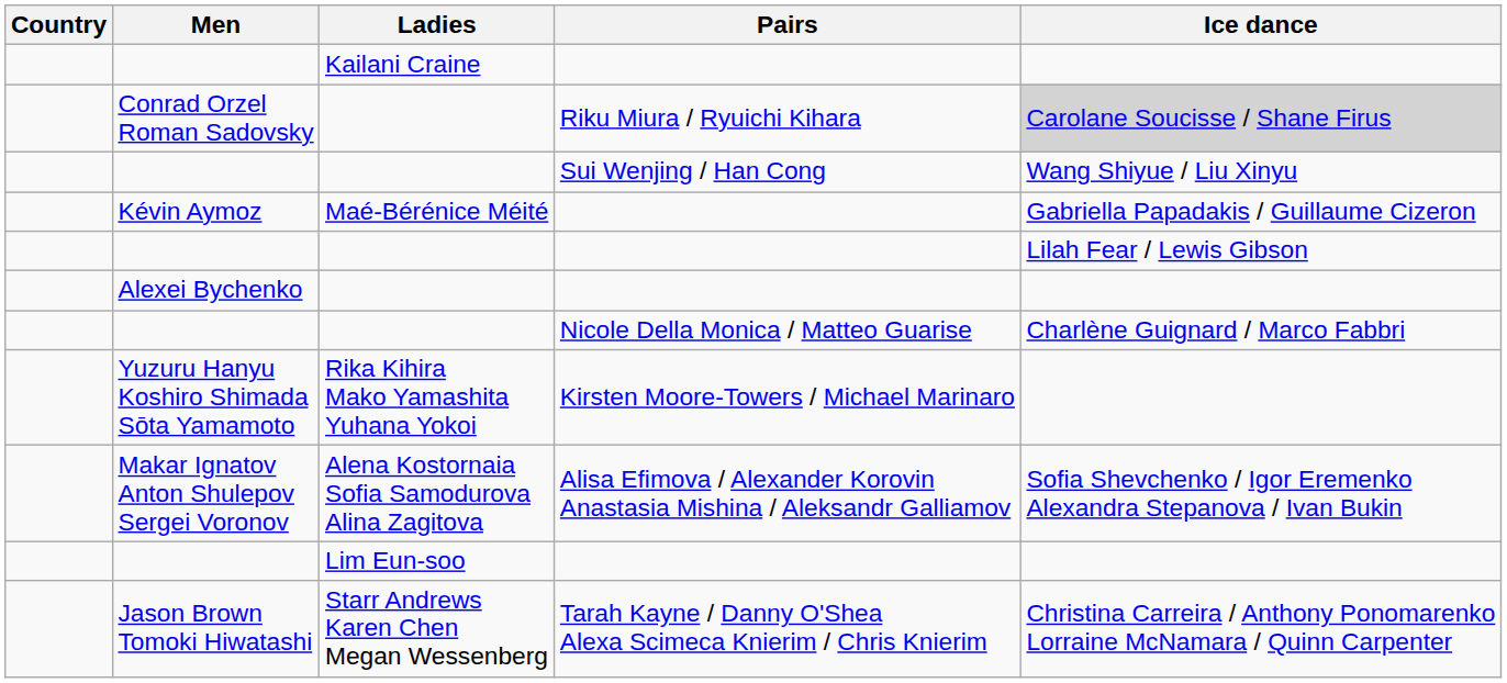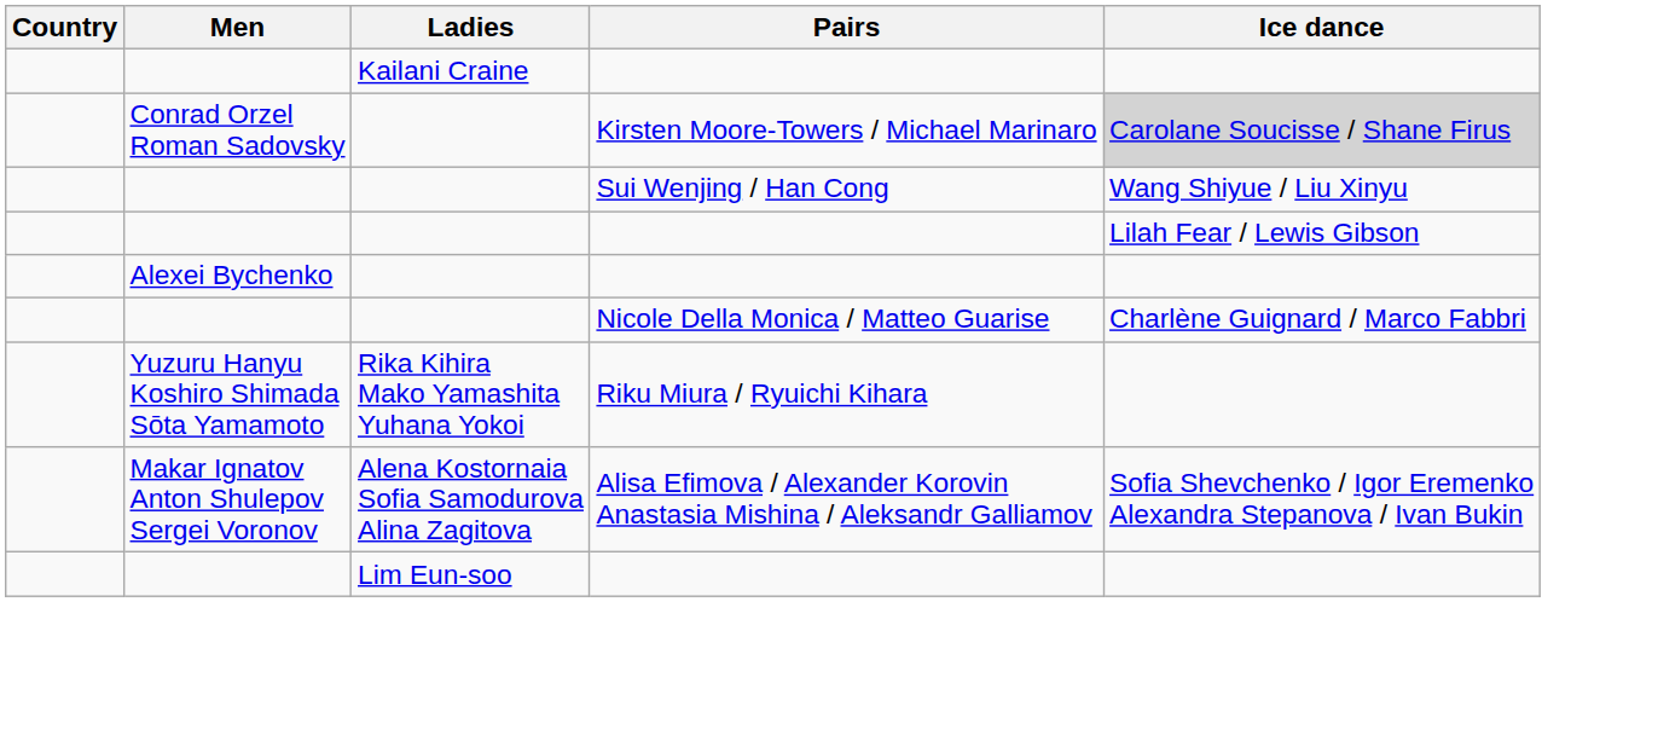 <table class="wikitable">
 <tr>
 <th>Country</th>
 <th>Men</th>
 <th>Ladies</th>
 <th>Pairs</th>
 <th>Ice dance</th>
 </tr>
 <tr>
 <td></td>
 <td></td>
 <td><a href='#'>Kailani Craine</a></td>
 <td></td>
 <td></td>
 </tr>
 <tr>
 <td></td>
 <td><a href='#'>Conrad Orzel</a><br><a href='#'>Roman Sadovsky</a></td>
 <td></td>
-<td><a href='#'>Riku Miura</a> / <a href='#'>Ryuichi Kihara</a></td>
+<td><a href='#'>Kirsten Moore-Towers</a> / <a href='#'>Michael Marinaro</a></td>
 <td style="background: lightgrey;"><a href='#'>Carolane Soucisse</a> / <a href='#'>Shane Firus</a></td>
 </tr>
 <tr>
 <td></td>
 <td></td>
 <td></td>
 <td><a href='#'>Sui Wenjing</a> / <a href='#'>Han Cong</a></td>
 <td><a href='#'>Wang Shiyue</a> / <a href='#'>Liu Xinyu</a></td>
-</tr>
-<tr>
-<td></td>
-<td><a href='#'>Kévin Aymoz</a></td>
-<td><a href='#'>Maé-Bérénice Méité</a></td>
-<td></td>
-<td><a href='#'>Gabriella Papadakis</a> / <a href='#'>Guillaume Cizeron</a></td>
 </tr>
 <tr>
 <td></td>
 <td></td>
 <td></td>
 <td></td>
 <td><a href='#'>Lilah Fear</a> / <a href='#'>Lewis Gibson</a></td>
 </tr>
 <tr>
 <td></td>
 <td><a href='#'>Alexei Bychenko</a></td>
 <td></td>
 <td></td>
 <td></td>
 </tr>
 <tr>
 <td></td>
 <td></td>
 <td></td>
 <td><a href='#'>Nicole Della Monica</a> / <a href='#'>Matteo Guarise</a></td>
 <td><a href='#'>Charlène Guignard</a> / <a href='#'>Marco Fabbri</a></td>
 </tr>
 <tr>
 <td></td>
 <td><a href='#'>Yuzuru Hanyu</a><br><a href='#'>Koshiro Shimada</a><br><a href='#'>Sōta Yamamoto</a></td>
 <td><a href='#'>Rika Kihira</a><br><a href='#'>Mako Yamashita</a><br><a href='#'>Yuhana Yokoi</a></td>
-<td><a href='#'>Kirsten Moore-Towers</a> / <a href='#'>Michael Marinaro</a></td>
+<td><a href='#'>Riku Miura</a> / <a href='#'>Ryuichi Kihara</a></td>
 <td></td>
 </tr>
 <tr>
 <td></td>
 <td><a href='#'>Makar Ignatov</a><br><a href='#'>Anton Shulepov</a><br><a href='#'>Sergei Voronov</a></td>
 <td><a href='#'>Alena Kostornaia</a><br><a href='#'>Sofia Samodurova</a><br><a href='#'>Alina Zagitova</a></td>
 <td><a href='#'>Alisa Efimova</a> / <a href='#'>Alexander Korovin</a><br><a href='#'>Anastasia Mishina</a> / <a href='#'>Aleksandr Galliamov</a></td>
 <td><a href='#'>Sofia Shevchenko</a> / <a href='#'>Igor Eremenko</a><br><a href='#'>Alexandra Stepanova</a> / <a href='#'>Ivan Bukin</a></td>
 </tr>
 <tr>
 <td></td>
 <td></td>
 <td><a href='#'>Lim Eun-soo</a></td>
 <td></td>
 <td></td>
 </tr>
-<tr>
-<td></td>
-<td><a href='#'>Jason Brown</a><br><a href='#'>Tomoki Hiwatashi</a></td>
-<td><a href='#'>Starr Andrews</a><br><a href='#'>Karen Chen</a><br>Megan Wessenberg</td>
-<td><a href='#'>Tarah Kayne</a> / <a href='#'>Danny O'Shea</a><br><a href='#'>Alexa Scimeca Knierim</a> / <a href='#'>Chris Knierim</a></td>
-<td><a href='#'>Christina Carreira</a> / <a href='#'>Anthony Ponomarenko</a><br><a href='#'>Lorraine McNamara</a> / <a href='#'>Quinn Carpenter</a></td>
-</tr>
 </table>
